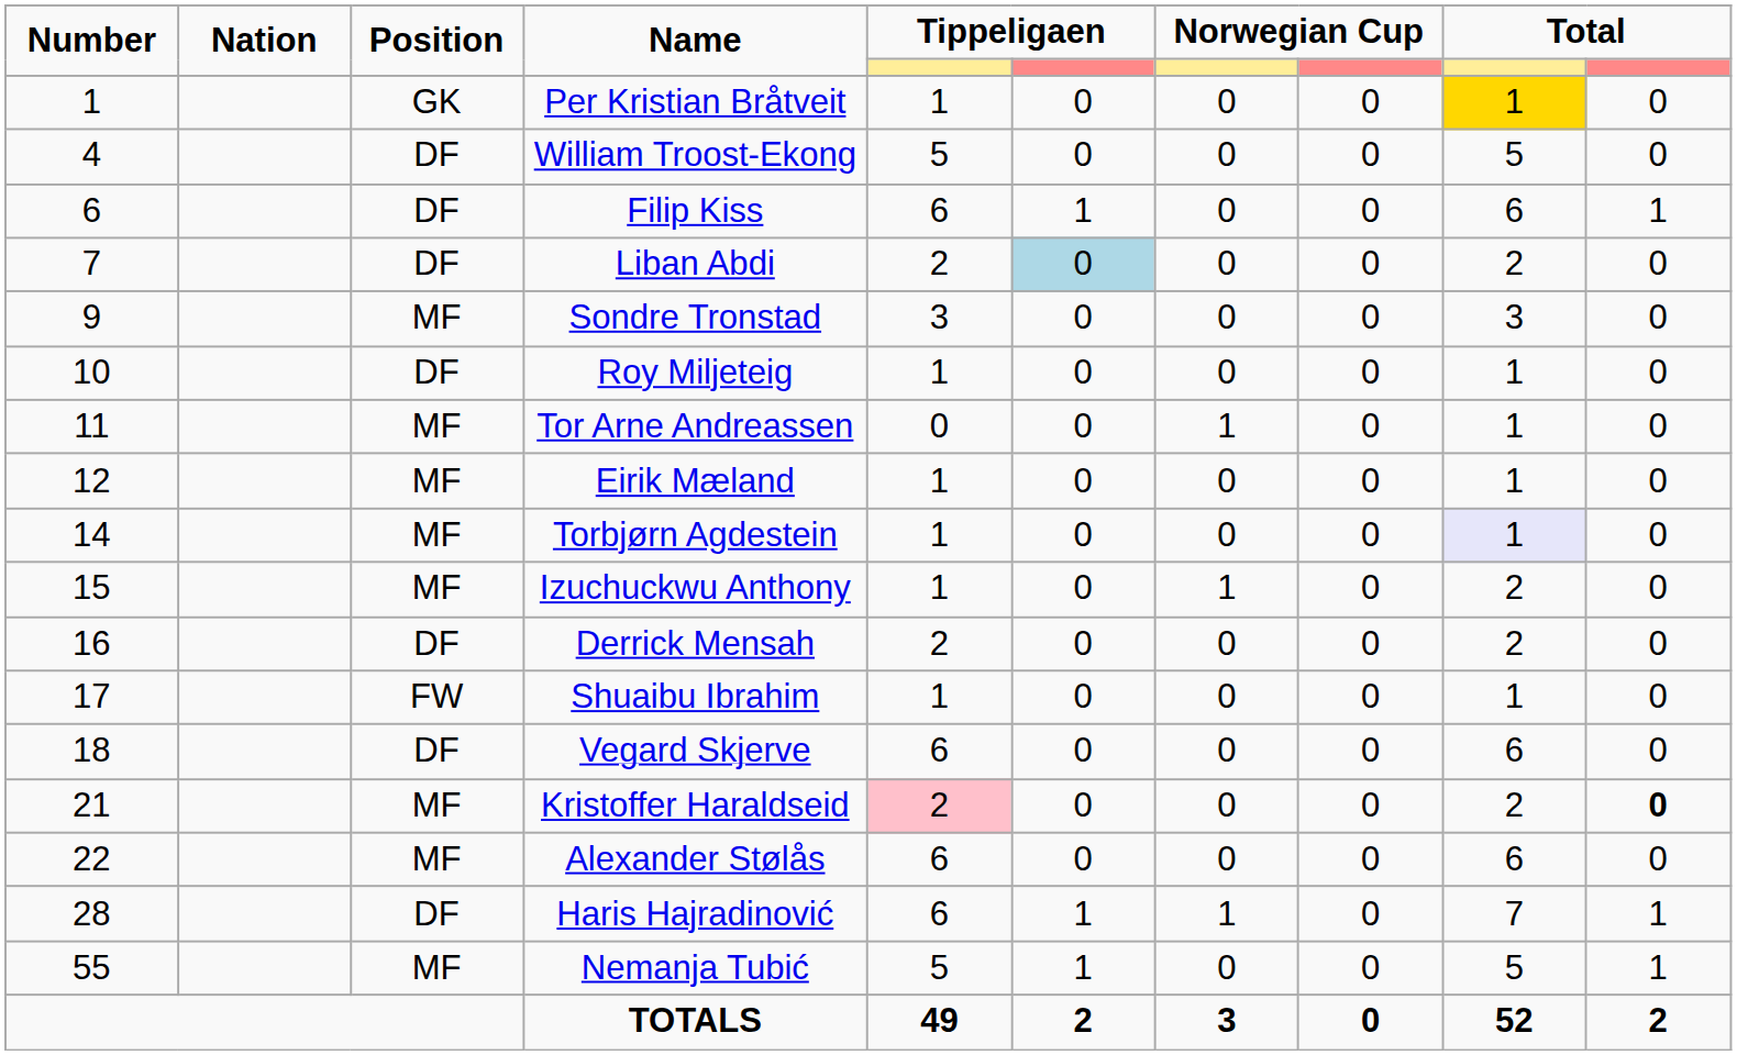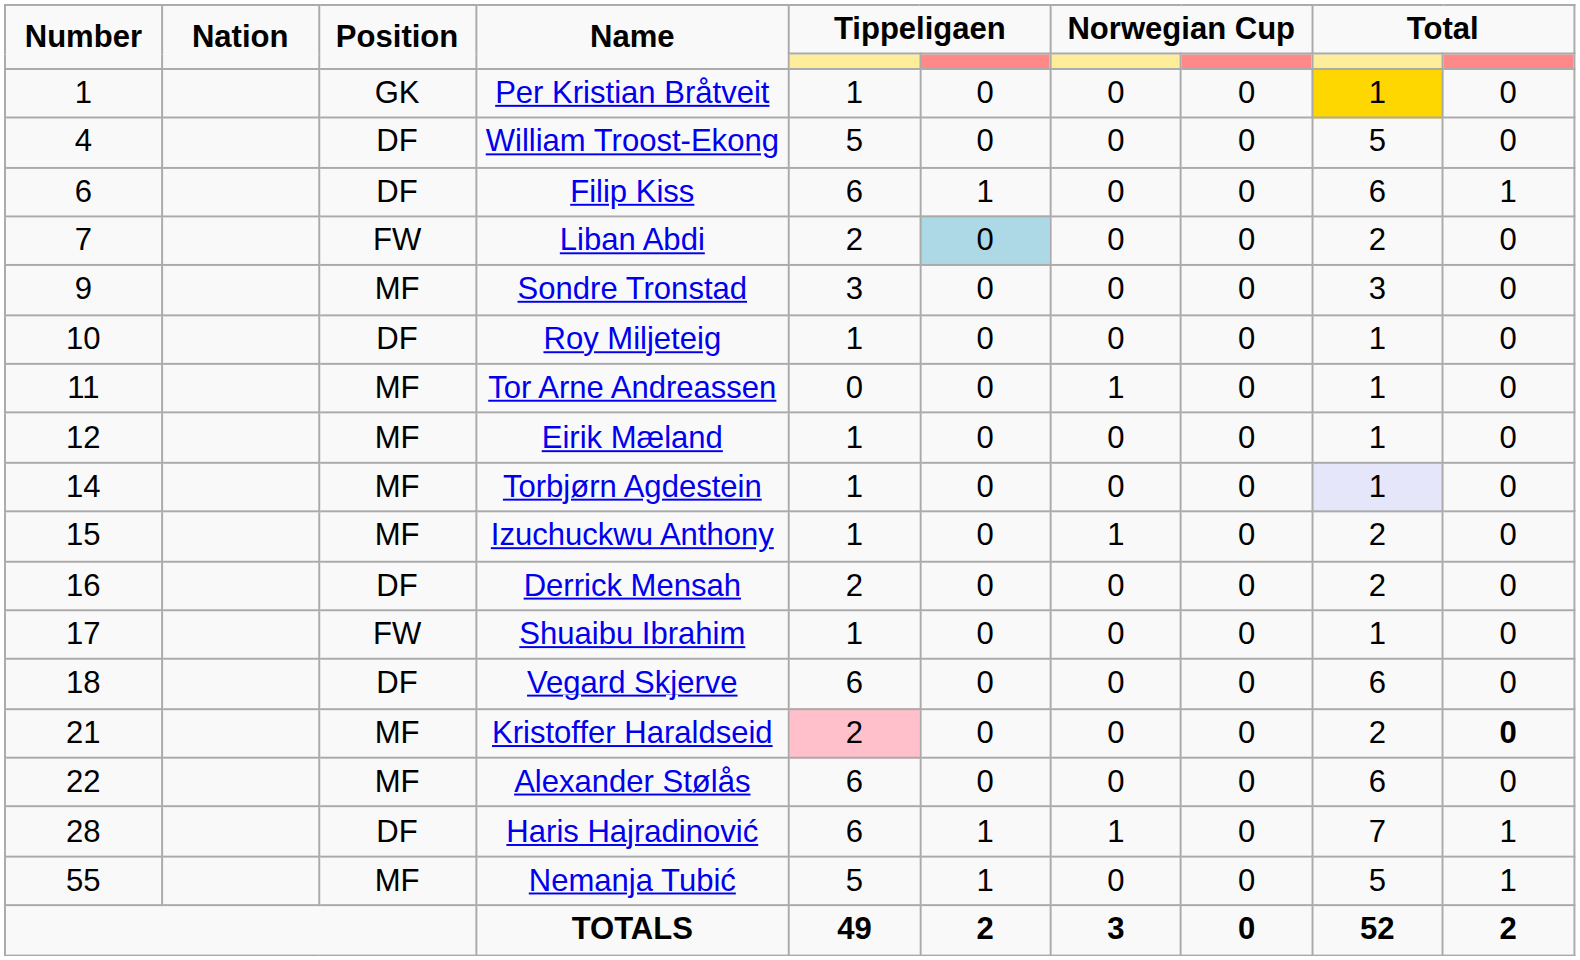 <table class="wikitable" style="font-size: 100%; text-align: center;">
 <tr>
 <td rowspan="2" width="10%" align="center"><strong>Number</strong></td>
 <td rowspan="2" width="10%" align="center"><strong>Nation</strong></td>
 <td rowspan="2" width="10%" align="center"><strong>Position</strong></td>
 <td rowspan="2" width="20%" align="center"><strong>Name</strong></td>
 <td colspan="2" align="center"><strong>Tippeligaen</strong></td>
 <td colspan="2" align="center"><strong>Norwegian Cup</strong></td>
 <td colspan="2" align="center"><strong>Total</strong></td>
 </tr>
 <tr>
 <th width=60 style="background: #FFEE99"></th>
 <th width=60 style="background: #FF8888"></th>
 <th width=60 style="background: #FFEE99"></th>
 <th width=60 style="background: #FF8888"></th>
 <th width=60 style="background: #FFEE99"></th>
 <th width=60 style="background: #FF8888"></th>
 </tr>
 <tr>
 <td>1</td>
 <td></td>
 <td>GK</td>
 <td><a href='#'>Per Kristian Bråtveit</a></td>
 <td>1</td>
 <td>0</td>
 <td>0</td>
 <td>0</td>
 <td style="background: gold;">1</td>
 <td>0</td>
 </tr>
 <tr>
 <td>4</td>
 <td></td>
 <td>DF</td>
 <td><a href='#'>William Troost-Ekong</a></td>
 <td>5</td>
 <td>0</td>
 <td>0</td>
 <td>0</td>
 <td>5</td>
 <td>0</td>
 </tr>
 <tr>
 <td>6</td>
 <td></td>
 <td>DF</td>
 <td><a href='#'>Filip Kiss</a></td>
 <td>6</td>
 <td>1</td>
 <td>0</td>
 <td>0</td>
 <td>6</td>
 <td>1</td>
 </tr>
 <tr>
 <td>7</td>
 <td></td>
-<td>DF</td>
+<td>FW</td>
 <td><a href='#'>Liban Abdi</a></td>
 <td>2</td>
 <td style="background: lightblue;">0</td>
 <td>0</td>
 <td>0</td>
 <td>2</td>
 <td>0</td>
 </tr>
 <tr>
 <td>9</td>
 <td></td>
 <td>MF</td>
 <td><a href='#'>Sondre Tronstad</a></td>
 <td>3</td>
 <td>0</td>
 <td>0</td>
 <td>0</td>
 <td>3</td>
 <td>0</td>
 </tr>
 <tr>
 <td>10</td>
 <td></td>
 <td>DF</td>
 <td><a href='#'>Roy Miljeteig</a></td>
 <td>1</td>
 <td>0</td>
 <td>0</td>
 <td>0</td>
 <td>1</td>
 <td>0</td>
 </tr>
 <tr>
 <td>11</td>
 <td></td>
 <td>MF</td>
 <td><a href='#'>Tor Arne Andreassen</a></td>
 <td>0</td>
 <td>0</td>
 <td>1</td>
 <td>0</td>
 <td>1</td>
 <td>0</td>
 </tr>
 <tr>
 <td>12</td>
 <td></td>
 <td>MF</td>
 <td><a href='#'>Eirik Mæland</a></td>
 <td>1</td>
 <td>0</td>
 <td>0</td>
 <td>0</td>
 <td>1</td>
 <td>0</td>
 </tr>
 <tr>
 <td>14</td>
 <td></td>
 <td>MF</td>
 <td><a href='#'>Torbjørn Agdestein</a></td>
 <td>1</td>
 <td>0</td>
 <td>0</td>
 <td>0</td>
 <td style="background: lavender;">1</td>
 <td>0</td>
 </tr>
 <tr>
 <td>15</td>
 <td></td>
 <td>MF</td>
 <td><a href='#'>Izuchuckwu Anthony</a></td>
 <td>1</td>
 <td>0</td>
 <td>1</td>
 <td>0</td>
 <td>2</td>
 <td>0</td>
 </tr>
 <tr>
 <td>16</td>
 <td></td>
 <td>DF</td>
 <td><a href='#'>Derrick Mensah</a></td>
 <td>2</td>
 <td>0</td>
 <td>0</td>
 <td>0</td>
 <td>2</td>
 <td>0</td>
 </tr>
 <tr>
 <td>17</td>
 <td></td>
 <td>FW</td>
 <td><a href='#'>Shuaibu Ibrahim</a></td>
 <td>1</td>
 <td>0</td>
 <td>0</td>
 <td>0</td>
 <td>1</td>
 <td>0</td>
 </tr>
 <tr>
 <td>18</td>
 <td></td>
 <td>DF</td>
 <td><a href='#'>Vegard Skjerve</a></td>
 <td>6</td>
 <td>0</td>
 <td>0</td>
 <td>0</td>
 <td>6</td>
 <td>0</td>
 </tr>
 <tr>
 <td>21</td>
 <td></td>
 <td>MF</td>
 <td><a href='#'>Kristoffer Haraldseid</a></td>
 <td style="background: pink;">2</td>
 <td>0</td>
 <td>0</td>
 <td>0</td>
 <td>2</td>
 <td><strong>0</strong></td>
 </tr>
 <tr>
 <td>22</td>
 <td></td>
 <td>MF</td>
 <td><a href='#'>Alexander Stølås</a></td>
 <td>6</td>
 <td>0</td>
 <td>0</td>
 <td>0</td>
 <td>6</td>
 <td>0</td>
 </tr>
 <tr>
 <td>28</td>
 <td></td>
 <td>DF</td>
 <td><a href='#'>Haris Hajradinović</a></td>
 <td>6</td>
 <td>1</td>
 <td>1</td>
 <td>0</td>
 <td>7</td>
 <td>1</td>
 </tr>
 <tr>
 <td>55</td>
 <td></td>
 <td>MF</td>
 <td><a href='#'>Nemanja Tubić</a></td>
 <td>5</td>
 <td>1</td>
 <td>0</td>
 <td>0</td>
 <td>5</td>
 <td>1</td>
 </tr>
 <tr>
 <td colspan="3"></td>
 <td><strong>TOTALS</strong></td>
 <td><strong>49</strong></td>
 <td><strong>2</strong></td>
 <td><strong>3</strong></td>
 <td><strong>0</strong></td>
 <td><strong>52</strong></td>
 <td><strong>2</strong></td>
 </tr>
 </table>
